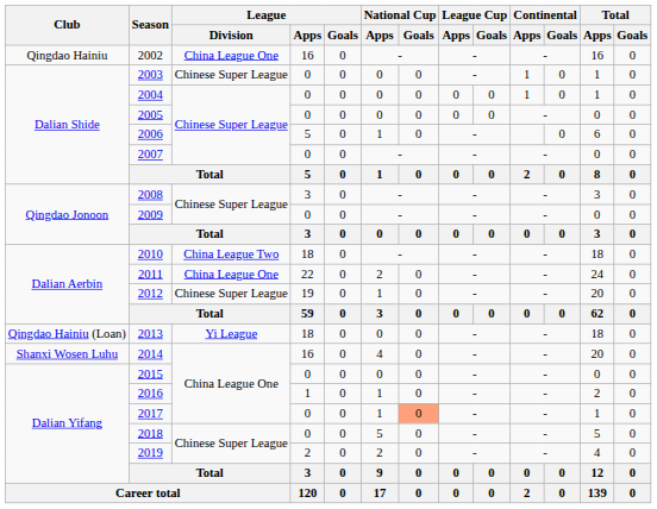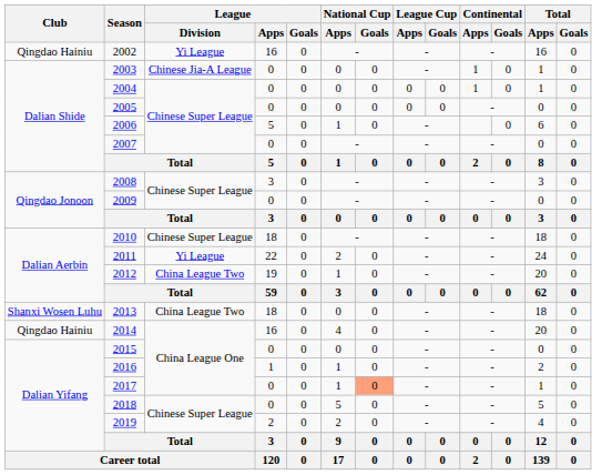 <table class="wikitable" style="text-align: center">
 <tr>
 <th rowspan="2">Club</th>
 <th rowspan="2">Season</th>
 <th colspan="3">League</th>
 <th colspan="2">National Cup</th>
 <th colspan="2">League Cup</th>
 <th colspan="2">Continental</th>
 <th colspan="2">Total</th>
 </tr>
 <tr>
 <th>Division</th>
 <th>Apps</th>
 <th>Goals</th>
 <th>Apps</th>
 <th>Goals</th>
 <th>Apps</th>
 <th>Goals</th>
 <th>Apps</th>
 <th>Goals</th>
 <th>Apps</th>
 <th>Goals</th>
 </tr>
 <tr>
 <td>Qingdao Hainiu</td>
 <td>2002</td>
-<td><a href='#'>China League One</a></td>
+<td><a href='#'>Yi League</a></td>
 <td>16</td>
 <td>0</td>
 <td colspan="2">-</td>
 <td colspan="2">-</td>
 <td colspan="2">-</td>
 <td>16</td>
 <td>0</td>
 </tr>
 <tr>
 <td rowspan="6"><a href='#'>Dalian Shide</a></td>
 <td><a href='#'>2003</a></td>
-<td>Chinese Super League</td>
+<td><a href='#'>Chinese Jia-A League</a></td>
 <td>0</td>
 <td>0</td>
 <td>0</td>
 <td>0</td>
 <td colspan="2">-</td>
 <td>1</td>
 <td>0</td>
 <td>1</td>
 <td>0</td>
 </tr>
 <tr>
 <td><a href='#'>2004</a></td>
 <td rowspan="4"><a href='#'>Chinese Super League</a></td>
 <td>0</td>
 <td>0</td>
 <td>0</td>
 <td>0</td>
 <td>0</td>
 <td>0</td>
 <td>1</td>
 <td>0</td>
 <td>1</td>
 <td>0</td>
 </tr>
 <tr>
 <td><a href='#'>2005</a></td>
 <td>0</td>
 <td>0</td>
 <td>0</td>
 <td>0</td>
 <td>0</td>
 <td>0</td>
 <td colspan="2">-</td>
 <td>0</td>
 <td>0</td>
 </tr>
 <tr>
 <td><a href='#'>2006</a></td>
 <td>5</td>
 <td>0</td>
 <td>1</td>
 <td>0</td>
 <td colspan="2">-</td>
 <td></td>
 <td>0</td>
 <td>6</td>
 <td>0</td>
 </tr>
 <tr>
 <td><a href='#'>2007</a></td>
 <td>0</td>
 <td>0</td>
 <td colspan="2">-</td>
 <td colspan="2">-</td>
 <td colspan="2">-</td>
 <td>0</td>
 <td>0</td>
 </tr>
 <tr>
 <th colspan="2">Total</th>
 <th>5</th>
 <th>0</th>
 <th>1</th>
 <th>0</th>
 <th>0</th>
 <th>0</th>
 <th>2</th>
 <th>0</th>
 <th>8</th>
 <th>0</th>
 </tr>
 <tr>
 <td rowspan="3"><a href='#'>Qingdao Jonoon</a></td>
 <td><a href='#'>2008</a></td>
 <td rowspan="2">Chinese Super League</td>
 <td>3</td>
 <td>0</td>
 <td colspan="2">-</td>
 <td colspan="2">-</td>
 <td colspan="2">-</td>
 <td>3</td>
 <td>0</td>
 </tr>
 <tr>
 <td><a href='#'>2009</a></td>
 <td>0</td>
 <td>0</td>
 <td colspan="2">-</td>
 <td colspan="2">-</td>
 <td colspan="2">-</td>
 <td>0</td>
 <td>0</td>
 </tr>
 <tr>
 <th colspan="2">Total</th>
 <th>3</th>
 <th>0</th>
 <th>0</th>
 <th>0</th>
 <th>0</th>
 <th>0</th>
 <th>0</th>
 <th>0</th>
 <th>3</th>
 <th>0</th>
 </tr>
 <tr>
 <td rowspan="4"><a href='#'>Dalian Aerbin</a></td>
 <td><a href='#'>2010</a></td>
-<td><a href='#'>China League Two</a></td>
+<td>Chinese Super League</td>
 <td>18</td>
 <td>0</td>
 <td colspan="2">-</td>
 <td colspan="2">-</td>
 <td colspan="2">-</td>
 <td>18</td>
 <td>0</td>
 </tr>
 <tr>
 <td><a href='#'>2011</a></td>
-<td><a href='#'>China League One</a></td>
+<td><a href='#'>Yi League</a></td>
 <td>22</td>
 <td>0</td>
 <td>2</td>
 <td>0</td>
 <td colspan="2">-</td>
 <td colspan="2">-</td>
 <td>24</td>
 <td>0</td>
 </tr>
 <tr>
 <td><a href='#'>2012</a></td>
-<td>Chinese Super League</td>
+<td><a href='#'>China League Two</a></td>
 <td>19</td>
 <td>0</td>
 <td>1</td>
 <td>0</td>
 <td colspan="2">-</td>
 <td colspan="2">-</td>
 <td>20</td>
 <td>0</td>
 </tr>
 <tr>
 <th colspan="2">Total</th>
 <th>59</th>
 <th>0</th>
 <th>3</th>
 <th>0</th>
 <th>0</th>
 <th>0</th>
 <th>0</th>
 <th>0</th>
 <th>62</th>
 <th>0</th>
 </tr>
 <tr>
-<td><a href='#'>Qingdao Hainiu</a> (Loan)</td>
+<td><a href='#'>Shanxi Wosen Luhu</a></td>
 <td><a href='#'>2013</a></td>
-<td><a href='#'>Yi League</a></td>
+<td>China League Two</td>
 <td>18</td>
 <td>0</td>
 <td>0</td>
 <td>0</td>
 <td colspan="2">-</td>
 <td colspan="2">-</td>
 <td>18</td>
 <td>0</td>
 </tr>
 <tr>
-<td><a href='#'>Shanxi Wosen Luhu</a></td>
+<td>Qingdao Hainiu</td>
 <td><a href='#'>2014</a></td>
 <td rowspan="4">China League One</td>
 <td>16</td>
 <td>0</td>
 <td>4</td>
 <td>0</td>
 <td colspan="2">-</td>
 <td colspan="2">-</td>
 <td>20</td>
 <td>0</td>
 </tr>
 <tr>
 <td rowspan="6"><a href='#'>Dalian Yifang</a></td>
 <td><a href='#'>2015</a></td>
 <td>0</td>
 <td>0</td>
 <td>0</td>
 <td>0</td>
 <td colspan="2">-</td>
 <td colspan="2">-</td>
 <td>0</td>
 <td>0</td>
 </tr>
 <tr>
 <td><a href='#'>2016</a></td>
 <td>1</td>
 <td>0</td>
 <td>1</td>
 <td>0</td>
 <td colspan="2">-</td>
 <td colspan="2">-</td>
 <td>2</td>
 <td>0</td>
 </tr>
 <tr>
 <td><a href='#'>2017</a></td>
 <td>0</td>
 <td>0</td>
 <td>1</td>
 <td style="background: lightsalmon;">0</td>
 <td colspan="2">-</td>
 <td colspan="2">-</td>
 <td>1</td>
 <td>0</td>
 </tr>
 <tr>
 <td><a href='#'>2018</a></td>
 <td rowspan="2">Chinese Super League</td>
 <td>0</td>
 <td>0</td>
 <td>5</td>
 <td>0</td>
 <td colspan="2">-</td>
 <td colspan="2">-</td>
 <td>5</td>
 <td>0</td>
 </tr>
 <tr>
 <td><a href='#'>2019</a></td>
 <td>2</td>
 <td>0</td>
 <td>2</td>
 <td>0</td>
 <td colspan="2">-</td>
 <td colspan="2">-</td>
 <td>4</td>
 <td>0</td>
 </tr>
 <tr>
 <th colspan="2">Total</th>
 <th>3</th>
 <th>0</th>
 <th>9</th>
 <th>0</th>
 <th>0</th>
 <th>0</th>
 <th>0</th>
 <th>0</th>
 <th>12</th>
 <th>0</th>
 </tr>
 <tr>
 <th colspan="3">Career total</th>
 <th>120</th>
 <th>0</th>
 <th>17</th>
 <th>0</th>
 <th>0</th>
 <th>0</th>
 <th>2</th>
 <th>0</th>
 <th>139</th>
 <th>0</th>
 </tr>
 </table>
